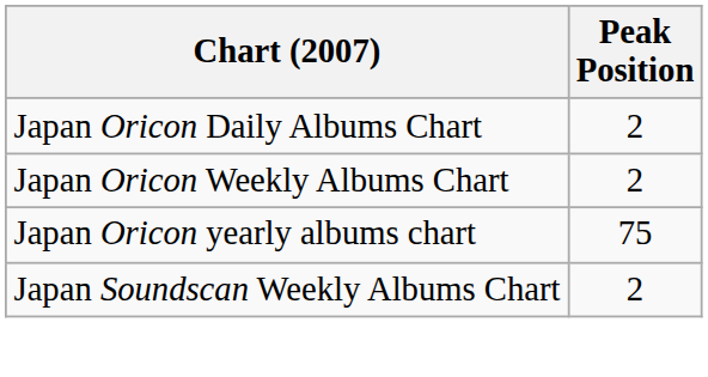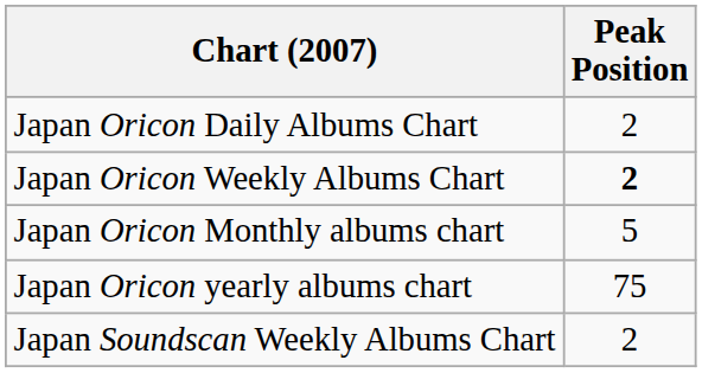 <table class="wikitable sortable">
 <tr>
 <th>Chart (2007)</th>
 <th>Peak<br>Position</th>
 </tr>
 <tr>
 <td>Japan <em>Oricon</em> Daily Albums Chart</td>
 <td style="text-align:center;">2</td>
 </tr>
 <tr>
 <td>Japan <em>Oricon</em> Weekly Albums Chart</td>
-<td style="text-align:center;">2</td>
+<td style="text-align:center;"><strong>2</strong></td>
+</tr>
+<tr>
+<td>Japan <em>Oricon</em> Monthly albums chart</td>
+<td style="text-align:center;">5</td>
 </tr>
 <tr>
 <td>Japan <em>Oricon</em> yearly albums chart</td>
 <td style="text-align:center;">75</td>
 </tr>
 <tr>
 <td>Japan <em>Soundscan</em> Weekly Albums Chart</td>
 <td style="text-align:center;">2</td>
 </tr>
 </table>
